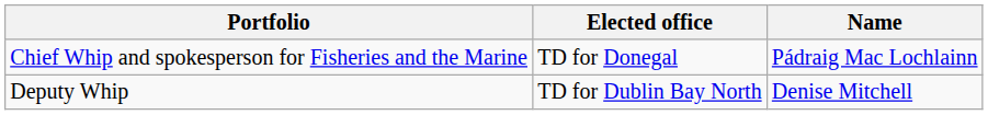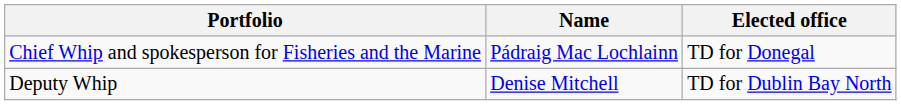 <table class="wikitable">
 <tr>
 <th>Portfolio</th>
+<th>Name</th>
 <th>Elected office</th>
-<th>Name</th>
 </tr>
 <tr>
 <td><a href='#'>Chief Whip</a> and spokesperson for <a href='#'>Fisheries and the Marine</a></td>
+<td><a href='#'>Pádraig Mac Lochlainn</a><br></td>
 <td>TD for <a href='#'>Donegal</a></td>
-<td><a href='#'>Pádraig Mac Lochlainn</a><br></td>
 </tr>
 <tr>
 <td>Deputy Whip</td>
+<td><a href='#'>Denise Mitchell</a></td>
 <td>TD for <a href='#'>Dublin Bay North</a></td>
-<td><a href='#'>Denise Mitchell</a></td>
 </tr>
 </table>
